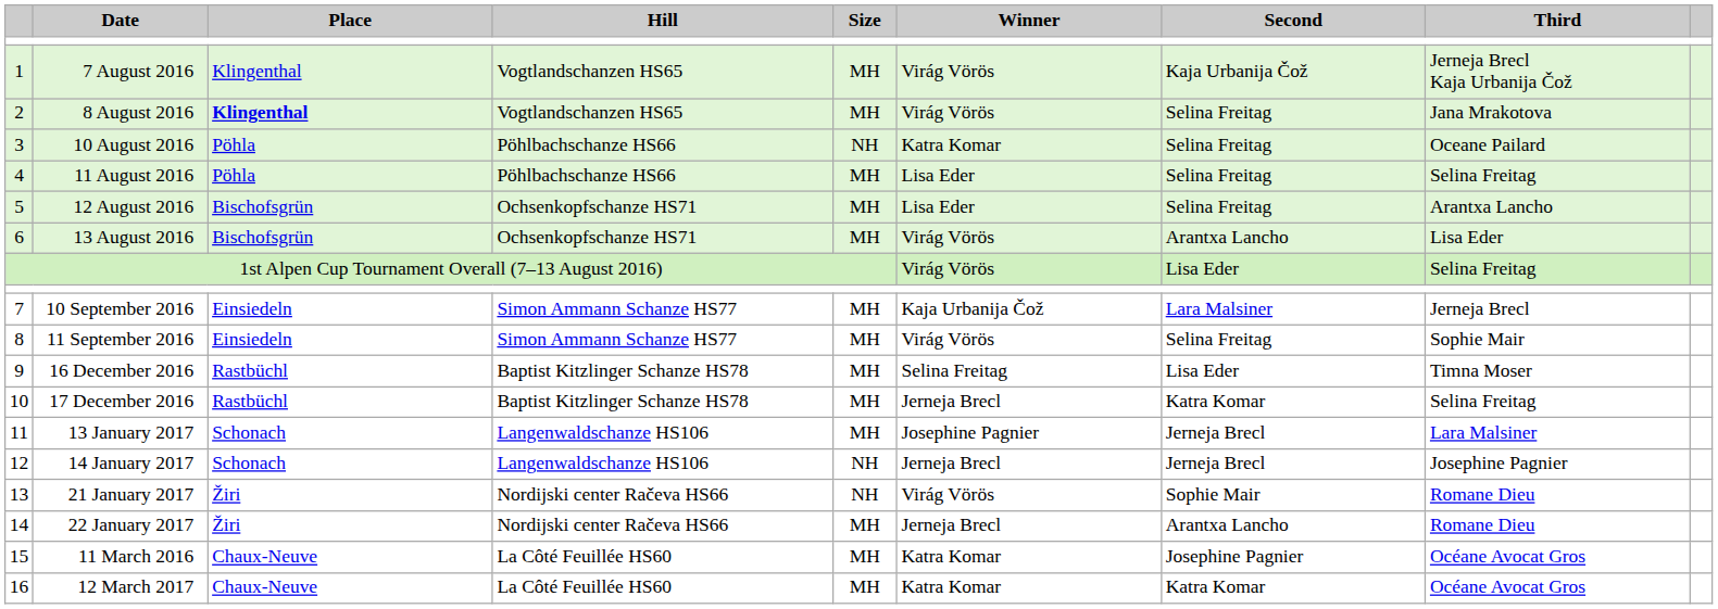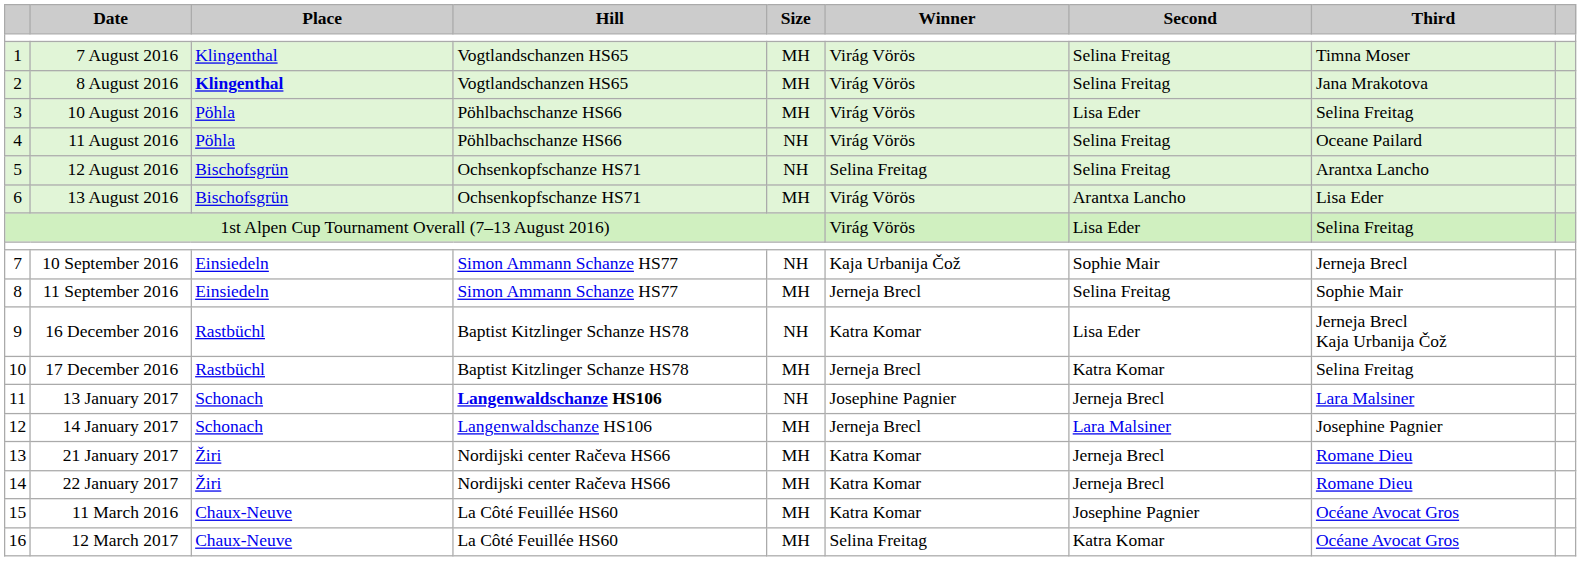 <table class="wikitable plainrowheaders" style="background:#fff; font-size:86%; line-height:16px; border:grey solid 1px; border-collapse:collapse;">
 <tr style="background:#ccc; text-align:center;">
 <th scope="col" style="background:#ccc; width=30 px;"></th>
 <th scope="col" style="background:#ccc; width:120px;">Date</th>
 <th scope="col" style="background:#ccc; width:200px;">Place</th>
 <th scope="col" style="background:#ccc; width:240px;">Hill</th>
 <th scope="col" style="background:#ccc; width:40px;">Size</th>
 <th scope="col" style="background:#ccc; width:185px;">Winner</th>
 <th scope="col" style="background:#ccc; width:185px;">Second</th>
 <th scope="col" style="background:#ccc; width:185px;">Third</th>
 <th scope="col" style="background:#ccc; width:10px;"></th>
 </tr>
 <tr>
 <td colspan=9></td>
 </tr>
 <tr bgcolor=#E1F5D7>
 <td align=center>1</td>
 <td align=right>7 August 2016  </td>
 <td> <a href='#'>Klingenthal</a></td>
 <td>Vogtlandschanzen HS65</td>
 <td align=center>MH</td>
 <td> Virág Vörös</td>
-<td> Kaja Urbanija Čož</td>
-<td> Jerneja Brecl<br> Kaja Urbanija Čož</td>
+<td> Selina Freitag</td>
+<td> Timna Moser</td>
 <td></td>
 </tr>
 <tr bgcolor=#E1F5D7>
 <td align=center>2</td>
 <td align=right>8 August 2016  </td>
 <td><strong> <a href='#'>Klingenthal</a></strong></td>
 <td>Vogtlandschanzen HS65</td>
 <td align=center>MH</td>
 <td> Virág Vörös</td>
 <td> Selina Freitag</td>
 <td> Jana Mrakotova</td>
 <td></td>
 </tr>
 <tr bgcolor=#E1F5D7>
 <td align=center>3</td>
 <td align=right>10 August 2016  </td>
 <td> <a href='#'>Pöhla</a></td>
 <td>Pöhlbachschanze HS66</td>
-<td align=center>NH</td>
-<td> Katra Komar</td>
+<td align=center>MH</td>
+<td> Virág Vörös</td>
+<td> Lisa Eder</td>
 <td> Selina Freitag</td>
-<td> Oceane Pailard</td>
 <td></td>
 </tr>
 <tr bgcolor=#E1F5D7>
 <td align=center>4</td>
 <td align=right>11 August 2016  </td>
 <td> <a href='#'>Pöhla</a></td>
 <td>Pöhlbachschanze HS66</td>
-<td align=center>MH</td>
-<td> Lisa Eder</td>
+<td align=center>NH</td>
+<td> Virág Vörös</td>
 <td> Selina Freitag</td>
-<td> Selina Freitag</td>
+<td> Oceane Pailard</td>
 <td></td>
 </tr>
 <tr bgcolor=#E1F5D7>
 <td align=center>5</td>
 <td align=right>12 August 2016  </td>
 <td> <a href='#'>Bischofsgrün</a></td>
 <td>Ochsenkopfschanze HS71</td>
-<td align=center>MH</td>
-<td> Lisa Eder</td>
+<td align=center>NH</td>
+<td> Selina Freitag</td>
 <td> Selina Freitag</td>
 <td> Arantxa Lancho</td>
 <td></td>
 </tr>
 <tr bgcolor=#E1F5D7>
 <td align=center>6</td>
 <td align=right>13 August 2016  </td>
 <td> <a href='#'>Bischofsgrün</a></td>
 <td>Ochsenkopfschanze HS71</td>
 <td align=center>MH</td>
 <td> Virág Vörös</td>
 <td> Arantxa Lancho</td>
 <td> Lisa Eder</td>
 <td></td>
 </tr>
 <tr bgcolor=D0F0C0>
 <td colspan=5 align=center>1st Alpen Cup Tournament Overall (7–13 August 2016)</td>
 <td> Virág Vörös</td>
 <td> Lisa Eder</td>
 <td> Selina Freitag</td>
 <td></td>
 </tr>
 <tr>
 <td colspan=9></td>
 </tr>
 <tr>
 <td align=center>7</td>
 <td align=right>10 September 2016  </td>
 <td> <a href='#'>Einsiedeln</a></td>
 <td><a href='#'>Simon Ammann Schanze</a> HS77</td>
-<td align=center>MH</td>
+<td align=center>NH</td>
 <td> Kaja Urbanija Čož</td>
-<td> <a href='#'>Lara Malsiner</a></td>
+<td> Sophie Mair</td>
 <td> Jerneja Brecl</td>
 <td></td>
 </tr>
 <tr>
 <td align=center>8</td>
 <td align=right>11 September 2016  </td>
 <td> <a href='#'>Einsiedeln</a></td>
 <td><a href='#'>Simon Ammann Schanze</a> HS77</td>
 <td align=center>MH</td>
-<td> Virág Vörös</td>
+<td> Jerneja Brecl</td>
 <td> Selina Freitag</td>
 <td> Sophie Mair</td>
 <td></td>
 </tr>
 <tr>
 <td align=center>9</td>
 <td align=right>16 December 2016  </td>
 <td> <a href='#'>Rastbüchl</a></td>
 <td>Baptist Kitzlinger Schanze HS78</td>
-<td align=center>MH</td>
-<td> Selina Freitag</td>
+<td align=center>NH</td>
+<td> Katra Komar</td>
 <td> Lisa Eder</td>
-<td> Timna Moser</td>
+<td> Jerneja Brecl<br> Kaja Urbanija Čož</td>
 <td></td>
 </tr>
 <tr>
 <td align=center>10</td>
 <td align=right>17 December 2016  </td>
 <td> <a href='#'>Rastbüchl</a></td>
 <td>Baptist Kitzlinger Schanze HS78</td>
 <td align=center>MH</td>
 <td> Jerneja Brecl</td>
 <td> Katra Komar</td>
 <td> Selina Freitag</td>
 <td></td>
 </tr>
 <tr>
 <td align=center>11</td>
 <td align=right>13 January 2017  </td>
 <td> <a href='#'>Schonach</a></td>
-<td><a href='#'>Langenwaldschanze</a> HS106</td>
-<td align=center>MH</td>
+<td><strong><a href='#'>Langenwaldschanze</a> HS106</strong></td>
+<td align=center>NH</td>
 <td> Josephine Pagnier</td>
 <td> Jerneja Brecl</td>
 <td> <a href='#'>Lara Malsiner</a></td>
 <td></td>
 </tr>
 <tr>
 <td align=center>12</td>
 <td align=right>14 January 2017  </td>
 <td> <a href='#'>Schonach</a></td>
 <td><a href='#'>Langenwaldschanze</a> HS106</td>
-<td align=center>NH</td>
+<td align=center>MH</td>
 <td> Jerneja Brecl</td>
-<td> Jerneja Brecl</td>
+<td> <a href='#'>Lara Malsiner</a></td>
 <td> Josephine Pagnier</td>
 <td></td>
 </tr>
 <tr>
 <td align=center>13</td>
 <td align=right>21 January 2017  </td>
 <td> <a href='#'>Žiri</a></td>
 <td>Nordijski center Račeva HS66</td>
-<td align=center>NH</td>
-<td> Virág Vörös</td>
-<td> Sophie Mair</td>
+<td align=center>MH</td>
+<td> Katra Komar</td>
+<td> Jerneja Brecl</td>
 <td> <a href='#'>Romane Dieu</a></td>
 <td></td>
 </tr>
 <tr>
 <td align=center>14</td>
 <td align=right>22 January 2017  </td>
 <td> <a href='#'>Žiri</a></td>
 <td>Nordijski center Račeva HS66</td>
 <td align=center>MH</td>
+<td> Katra Komar</td>
 <td> Jerneja Brecl</td>
-<td> Arantxa Lancho</td>
 <td> <a href='#'>Romane Dieu</a></td>
 <td></td>
 </tr>
 <tr>
 <td align=center>15</td>
 <td align=right>11 March 2016  </td>
 <td> <a href='#'>Chaux-Neuve</a></td>
 <td>La Côté Feuillée HS60</td>
 <td align=center>MH</td>
 <td> Katra Komar</td>
 <td> Josephine Pagnier</td>
 <td> <a href='#'>Océane Avocat Gros</a></td>
 <td></td>
 </tr>
 <tr>
 <td align=center>16</td>
 <td align=right>12 March 2017  </td>
 <td> <a href='#'>Chaux-Neuve</a></td>
 <td>La Côté Feuillée HS60</td>
 <td align=center>MH</td>
-<td> Katra Komar</td>
+<td> Selina Freitag</td>
 <td> Katra Komar</td>
 <td> <a href='#'>Océane Avocat Gros</a></td>
 <td></td>
 </tr>
 </table>
